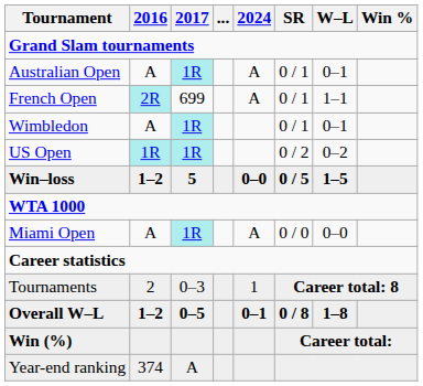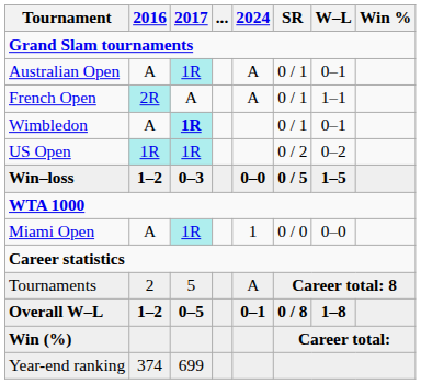 <table class=wikitable style=text-align:center>
 <tr>
 <th>Tournament</th>
 <th><a href='#'>2016</a></th>
 <th><a href='#'>2017</a></th>
 <th>...</th>
 <th><a href='#'>2024</a></th>
 <th>SR</th>
 <th>W–L</th>
 <th>Win %</th>
 </tr>
 <tr>
 <td align=left colspan=8><strong><a href='#'>Grand Slam tournaments</a></strong></td>
 </tr>
 <tr>
 <td align=left><a href='#'>Australian Open</a></td>
 <td>A</td>
 <td style=background:#afeeee><a href='#'>1R</a></td>
 <td></td>
 <td>A</td>
 <td>0 / 1</td>
 <td>0–1</td>
 <td></td>
 </tr>
 <tr>
 <td align=left><a href='#'>French Open</a></td>
 <td style=background:#afeeee><a href='#'>2R</a></td>
-<td>699</td>
+<td>A</td>
 <td></td>
 <td>A</td>
 <td>0 / 1</td>
 <td>1–1</td>
 <td></td>
 </tr>
 <tr>
 <td align=left><a href='#'>Wimbledon</a></td>
 <td>A</td>
-<td style=background:#afeeee><a href='#'>1R</a></td>
+<td style=background:#afeeee><strong><a href='#'>1R</a></strong></td>
 <td></td>
 <td></td>
 <td>0 / 1</td>
 <td>0–1</td>
 <td></td>
 </tr>
 <tr>
 <td align=left><a href='#'>US Open</a></td>
 <td style=background:#afeeee><a href='#'>1R</a></td>
 <td style=background:#afeeee><a href='#'>1R</a></td>
 <td></td>
 <td></td>
 <td>0 / 2</td>
 <td>0–2</td>
 <td></td>
 </tr>
 <tr style=font-weight:bold;background:#efefef>
 <td style=text-align:left>Win–loss</td>
 <td>1–2</td>
-<td>5</td>
+<td>0–3</td>
 <td></td>
 <td>0–0</td>
 <td>0 / 5</td>
 <td>1–5</td>
 <td></td>
 </tr>
 <tr>
 <td align=left  colspan=8><strong><a href='#'>WTA 1000</a></strong></td>
 </tr>
 <tr>
 <td align=left><a href='#'>Miami Open</a></td>
 <td>A</td>
 <td bgcolor=afeeee><a href='#'>1R</a></td>
 <td></td>
-<td>A</td>
+<td>1</td>
 <td>0 / 0</td>
 <td>0–0</td>
 <td></td>
 </tr>
 <tr>
 <td colspan=8 style=text-align:left><strong>Career statistics</strong></td>
 </tr>
 <tr style=background:#efefef>
 <td align=left>Tournaments</td>
 <td>2</td>
-<td>0–3</td>
+<td>5</td>
 <td></td>
-<td>1</td>
+<td>A</td>
 <td colspan=3><strong>Career total: 8</strong></td>
 </tr>
 <tr style=font-weight:bold;background:#efefef>
 <td style=text-align:left>Overall W–L</td>
 <td>1–2</td>
 <td>0–5</td>
 <td></td>
 <td>0–1</td>
 <td>0 / 8</td>
 <td>1–8</td>
 <td></td>
 </tr>
 <tr style=font-weight:bold;background:#efefef>
 <td style=text-align:left>Win (%)</td>
 <td></td>
 <td></td>
 <td></td>
 <td></td>
 <td colspan=3>Career total: </td>
 </tr>
 <tr style=background:#efefef>
 <td align=left>Year-end ranking</td>
 <td>374</td>
-<td>A</td>
+<td>699</td>
 <td></td>
 <td></td>
 <td colspan=3></td>
 </tr>
 </table>
